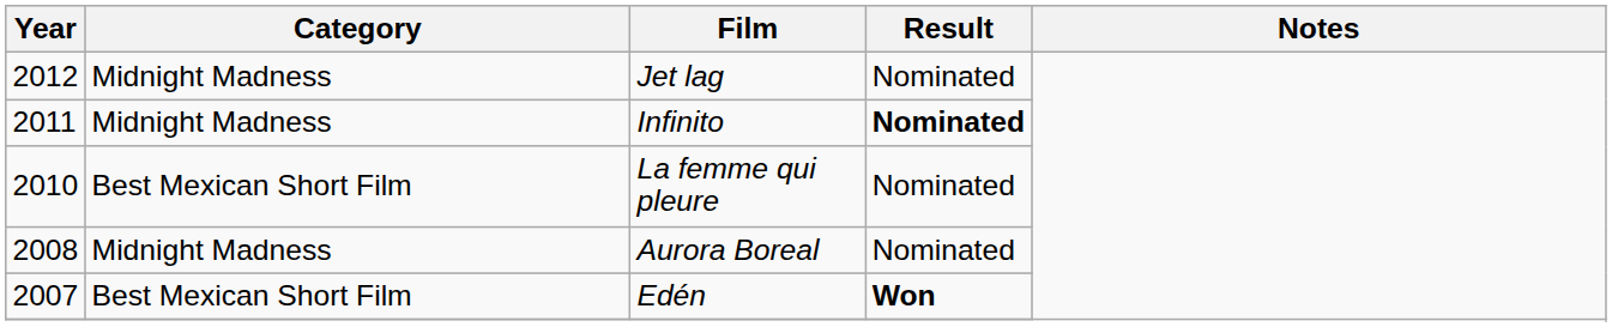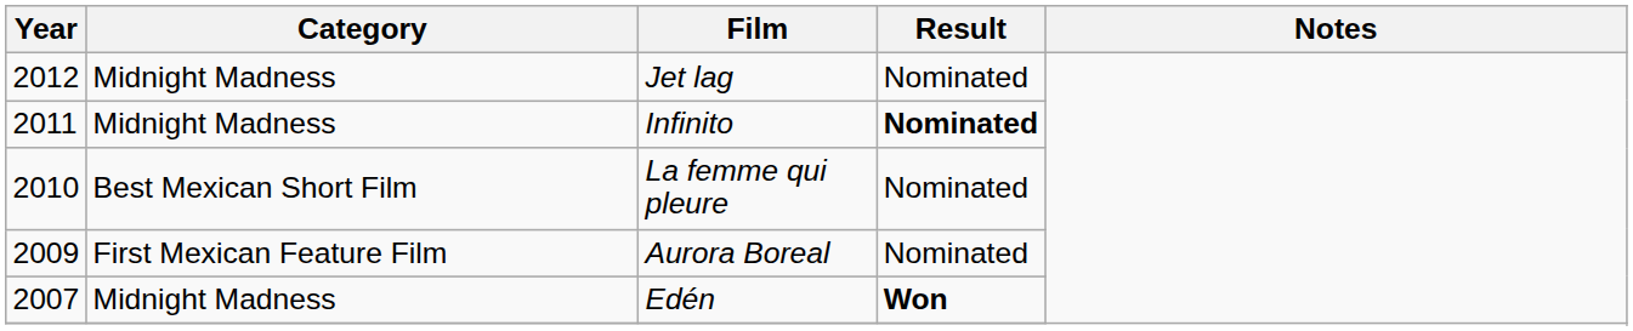 <table class="wikitable">
 <tr>
 <th width="3%">Year</th>
 <th width="35%">Category</th>
 <th width="15%">Film</th>
 <th width="10%">Result</th>
 <th width="37%">Notes</th>
 </tr>
 <tr>
 <td>2012</td>
 <td>Midnight Madness</td>
 <td><em>Jet lag</em></td>
 <td>Nominated</td>
 </tr>
 <tr>
 <td>2011</td>
 <td>Midnight Madness</td>
 <td><em>Infinito</em></td>
 <td><strong>Nominated</strong></td>
 </tr>
 <tr>
 <td>2010</td>
 <td>Best Mexican Short Film</td>
 <td><em>La femme qui pleure</em></td>
 <td>Nominated</td>
 </tr>
 <tr>
-<td>2008</td>
-<td>Midnight Madness</td>
+<td>2009</td>
+<td>First Mexican Feature Film</td>
 <td><em>Aurora Boreal</em></td>
 <td>Nominated</td>
 </tr>
 <tr>
 <td>2007</td>
-<td>Best Mexican Short Film</td>
+<td>Midnight Madness</td>
 <td><em>Edén</em></td>
 <td><strong>Won</strong></td>
 </tr>
 <tr>
 </tr>
 </table>
